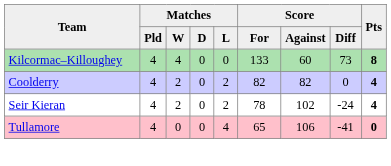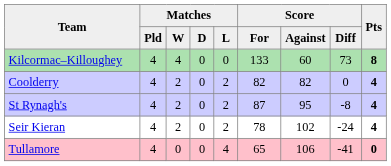 <table style=border-collapse:collapse border=1 cellspacing=0 cellpadding=5>
 <tr align=center bgcolor=#efefef>
 <th rowspan=2 width=165>Team</th>
 <th colspan=4>Matches</th>
 <th colspan=3>Score</th>
 <th rowspan=2width=20>Pts</th>
 </tr>
 <tr align=center bgcolor=#efefef>
 <th width=20>Pld</th>
 <th width=20>W</th>
 <th width=20>D</th>
 <th width=20>L</th>
 <th width=45>For</th>
 <th width=45>Against</th>
 <th width=30>Diff</th>
 </tr>
 <tr align=center style="background:#ACE1AF;">
 <td style="text-align:left;"><a href='#'>Kilcormac–Killoughey</a></td>
 <td>4</td>
 <td>4</td>
 <td>0</td>
 <td>0</td>
 <td>133</td>
 <td>60</td>
 <td>73</td>
 <td><strong>8</strong></td>
 </tr>
 <tr align=center style="background:#ccccff;">
 <td style="text-align:left;"><a href='#'>Coolderry</a></td>
 <td>4</td>
 <td>2</td>
 <td>0</td>
 <td>2</td>
 <td>82</td>
 <td>82</td>
 <td>0</td>
 <td><strong>4</strong></td>
 </tr>
+<tr align=center style="background:#ccccff;">
+<td style="text-align:left;"><a href='#'>St Rynagh's</a></td>
+<td>4</td>
+<td>2</td>
+<td>0</td>
+<td>2</td>
+<td>87</td>
+<td>95</td>
+<td>-8</td>
+<td><strong>4</strong></td>
+</tr>
 <tr align=center>
 <td style="text-align:left;"><a href='#'>Seir Kieran</a></td>
 <td>4</td>
 <td>2</td>
 <td>0</td>
 <td>2</td>
 <td>78</td>
 <td>102</td>
 <td>-24</td>
 <td><strong>4</strong></td>
 </tr>
 <tr align=center style="background:#FFC0CB;">
 <td style="text-align:left;"><a href='#'>Tullamore</a></td>
 <td>4</td>
 <td>0</td>
 <td>0</td>
 <td>4</td>
 <td>65</td>
 <td>106</td>
 <td>-41</td>
 <td><strong>0</strong></td>
 </tr>
 </table>
